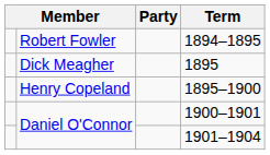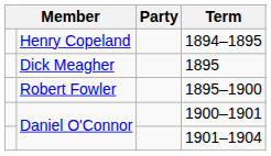 <table class="wikitable">
 <tr>
 <th colspan="2">Member</th>
 <th>Party</th>
 <th>Term</th>
 </tr>
 <tr>
 <td> </td>
-<td><a href='#'>Robert Fowler</a></td>
+<td><a href='#'>Henry Copeland</a></td>
 <td></td>
 <td>1894–1895</td>
 </tr>
 <tr>
 <td> </td>
 <td><a href='#'>Dick Meagher</a></td>
 <td></td>
 <td>1895</td>
 </tr>
 <tr>
 <td> </td>
-<td><a href='#'>Henry Copeland</a></td>
+<td><a href='#'>Robert Fowler</a></td>
 <td></td>
 <td>1895–1900</td>
 </tr>
 <tr>
 <td> </td>
 <td rowspan="2"><a href='#'>Daniel O'Connor</a></td>
 <td></td>
 <td>1900–1901</td>
 </tr>
 <tr>
 <td> </td>
 <td></td>
 <td>1901–1904</td>
 </tr>
 </table>
